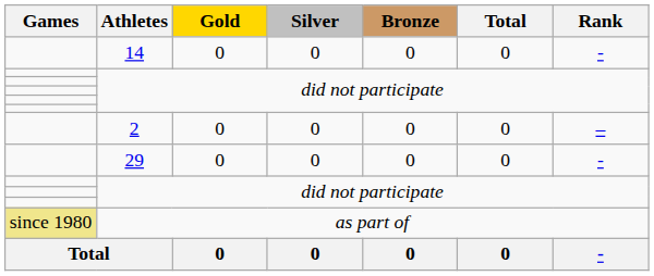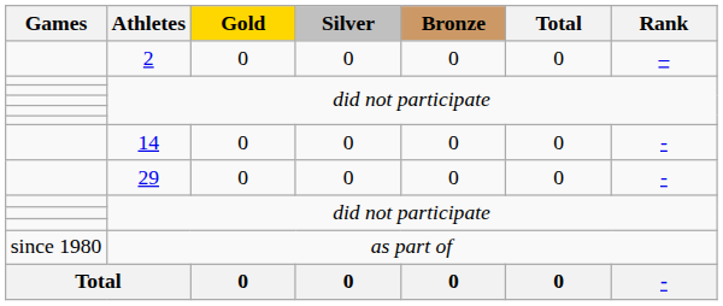 <table class="wikitable" style="text-align:center; font-size:90%;">
 <tr>
 <th>Games</th>
 <th>Athletes</th>
 <td style="background:gold; width:4.5em; font-weight:bold;">Gold</td>
 <td style="background:silver; width:4.5em; font-weight:bold;">Silver</td>
 <td style="background:#cc9966; width:4.5em; font-weight:bold;">Bronze</td>
 <th style="width:4.5em; font-weight:bold;">Total</th>
 <th style="width:4.5em; font-weight:bold;">Rank</th>
 </tr>
 <tr>
 <td align=left></td>
-<td><a href='#'>14</a></td>
+<td><a href='#'>2</a></td>
 <td>0</td>
 <td>0</td>
 <td>0</td>
 <td>0</td>
-<td><a href='#'>-</a></td>
+<td><a href='#'>–</a></td>
 </tr>
 <tr>
 <td align=left></td>
 <td rowspan=5; colspan=6><em>did not participate</em></td>
 </tr>
 <tr>
 <td align=left></td>
 </tr>
 <tr>
 <td align=left></td>
 </tr>
 <tr>
 <td align=left></td>
 </tr>
 <tr>
 <td align=left></td>
 </tr>
 <tr>
 <td align=left></td>
-<td><a href='#'>2</a></td>
+<td><a href='#'>14</a></td>
 <td>0</td>
 <td>0</td>
 <td>0</td>
 <td>0</td>
-<td><a href='#'>–</a></td>
+<td><a href='#'>-</a></td>
 </tr>
 <tr>
 <td align=left></td>
 <td><a href='#'>29</a></td>
 <td>0</td>
 <td>0</td>
 <td>0</td>
 <td>0</td>
 <td><a href='#'>-</a></td>
 </tr>
 <tr>
 <td align=left></td>
 <td rowspan=3; colspan=6><em>did not participate</em></td>
 </tr>
 <tr>
 <td align=left></td>
 </tr>
 <tr>
 <td align=left></td>
 </tr>
 <tr>
-<td align=left style="background: khaki;">since 1980</td>
+<td align=left>since 1980</td>
 <td colspan=6><em>as part of </em></td>
 </tr>
 <tr>
 <th colspan=2>Total</th>
 <th>0</th>
 <th>0</th>
 <th>0</th>
 <th>0</th>
 <th><a href='#'>-</a></th>
 </tr>
 </table>
